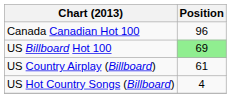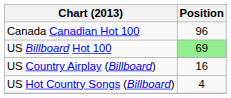 <table class="wikitable sortable">
 <tr>
 <th scope="col">Chart (2013)</th>
 <th scope="col">Position</th>
 </tr>
 <tr>
 <td>Canada <a href='#'>Canadian Hot 100</a></td>
 <td align="center">96</td>
 </tr>
 <tr>
 <td>US <em><a href='#'>Billboard</a></em> <a href='#'>Hot 100</a></td>
 <td align="center" style="background: lightgreen;">69</td>
 </tr>
 <tr>
 <td>US <a href='#'>Country Airplay</a> (<em><a href='#'>Billboard</a></em>)</td>
-<td align="center">61</td>
+<td align="center">16</td>
 </tr>
 <tr>
 <td>US <a href='#'>Hot Country Songs</a> (<em><a href='#'>Billboard</a></em>)</td>
 <td align="center">4</td>
 </tr>
 <tr>
 </tr>
 </table>
